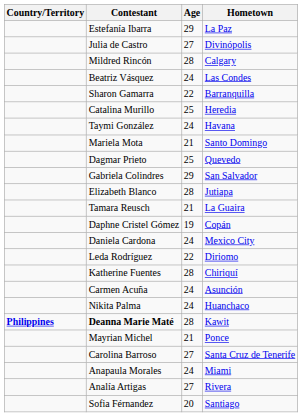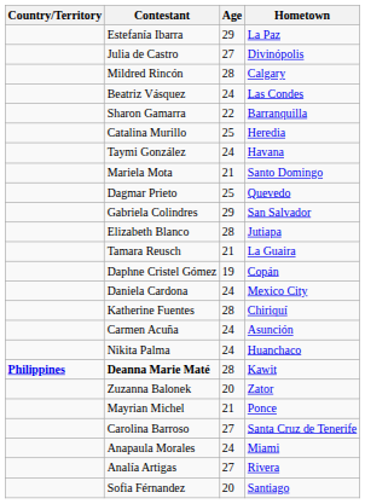 <table class="wikitable sortable" style="font-size: 95%;">
 <tr>
 <th>Country/Territory</th>
 <th>Contestant</th>
 <th>Age</th>
 <th>Hometown</th>
 </tr>
 <tr>
 <td></td>
 <td>Estefanía Ibarra</td>
 <td>29</td>
 <td><a href='#'>La Paz</a></td>
 </tr>
 <tr>
 <td></td>
 <td>Julia de Castro</td>
 <td>27</td>
 <td><a href='#'>Divinópolis</a></td>
 </tr>
 <tr>
 <td></td>
 <td>Mildred Rincón</td>
 <td>28</td>
 <td><a href='#'>Calgary</a></td>
 </tr>
 <tr>
 <td></td>
 <td>Beatriz Vásquez</td>
 <td>24</td>
 <td><a href='#'>Las Condes</a></td>
 </tr>
 <tr>
 <td></td>
 <td>Sharon Gamarra</td>
 <td>22</td>
 <td><a href='#'>Barranquilla</a></td>
 </tr>
 <tr>
 <td></td>
 <td>Catalina Murillo</td>
 <td>25</td>
 <td><a href='#'>Heredia</a></td>
 </tr>
 <tr>
 <td></td>
 <td>Taymi González</td>
 <td>24</td>
 <td><a href='#'>Havana</a></td>
 </tr>
 <tr>
 <td></td>
 <td>Mariela Mota</td>
 <td>21</td>
 <td><a href='#'>Santo Domingo</a></td>
 </tr>
 <tr>
 <td></td>
 <td>Dagmar Prieto</td>
 <td>25</td>
 <td><a href='#'>Quevedo</a></td>
 </tr>
 <tr>
 <td></td>
 <td>Gabriela Colindres</td>
 <td>29</td>
 <td><a href='#'>San Salvador</a></td>
 </tr>
 <tr>
 <td></td>
 <td>Elizabeth Blanco</td>
 <td>28</td>
 <td><a href='#'>Jutiapa</a></td>
 </tr>
 <tr>
 <td></td>
 <td>Tamara Reusch</td>
 <td>21</td>
 <td><a href='#'>La Guaira</a></td>
 </tr>
 <tr>
 <td></td>
 <td>Daphne Cristel Gómez</td>
 <td>19</td>
 <td><a href='#'>Copán</a></td>
 </tr>
 <tr>
 <td></td>
 <td>Daniela Cardona</td>
 <td>24</td>
 <td><a href='#'>Mexico City</a></td>
 </tr>
 <tr>
 <td></td>
-<td>Leda Rodríguez</td>
-<td>22</td>
-<td><a href='#'>Diriomo</a></td>
-</tr>
-<tr>
-<td></td>
 <td>Katherine Fuentes</td>
 <td>28</td>
 <td><a href='#'>Chiriquí</a></td>
 </tr>
 <tr>
 <td></td>
 <td>Carmen Acuña</td>
 <td>24</td>
 <td><a href='#'>Asunción</a></td>
 </tr>
 <tr>
 <td></td>
 <td>Nikita Palma</td>
 <td>24</td>
 <td><a href='#'>Huanchaco</a></td>
 </tr>
 <tr>
 <td><strong> <a href='#'>Philippines</a></strong></td>
 <td><strong>Deanna Marie Maté</strong></td>
 <td>28</td>
 <td><a href='#'>Kawit</a></td>
+</tr>
+<tr>
+<td></td>
+<td>Zuzanna Balonek</td>
+<td>20</td>
+<td><a href='#'>Zator</a></td>
 </tr>
 <tr>
 <td></td>
 <td>Mayrian Michel</td>
 <td>21</td>
 <td><a href='#'>Ponce</a></td>
 </tr>
 <tr>
 <td></td>
 <td>Carolina Barroso</td>
 <td>27</td>
 <td><a href='#'>Santa Cruz de Tenerife</a></td>
 </tr>
 <tr>
 <td></td>
 <td>Anapaula Morales</td>
 <td>24</td>
 <td><a href='#'>Miami</a></td>
 </tr>
 <tr>
 <td></td>
 <td>Analía Artigas</td>
 <td>27</td>
 <td><a href='#'>Rivera</a></td>
 </tr>
 <tr>
 <td></td>
 <td>Sofia Férnandez</td>
 <td>20</td>
 <td><a href='#'>Santiago</a></td>
 </tr>
 </table>
